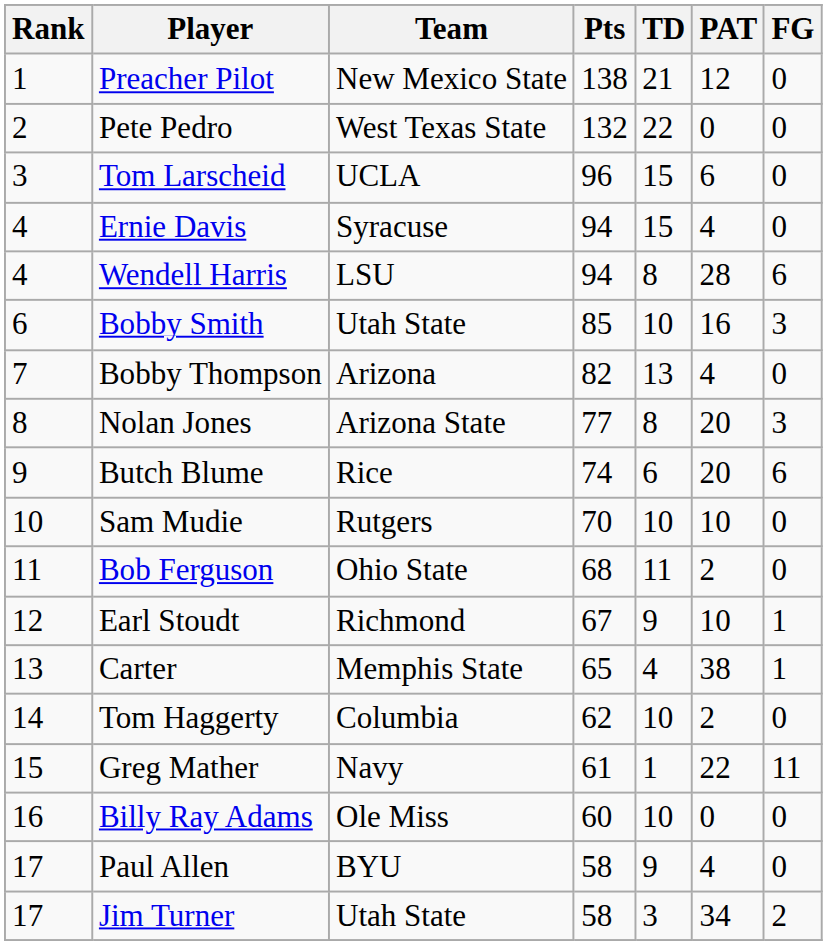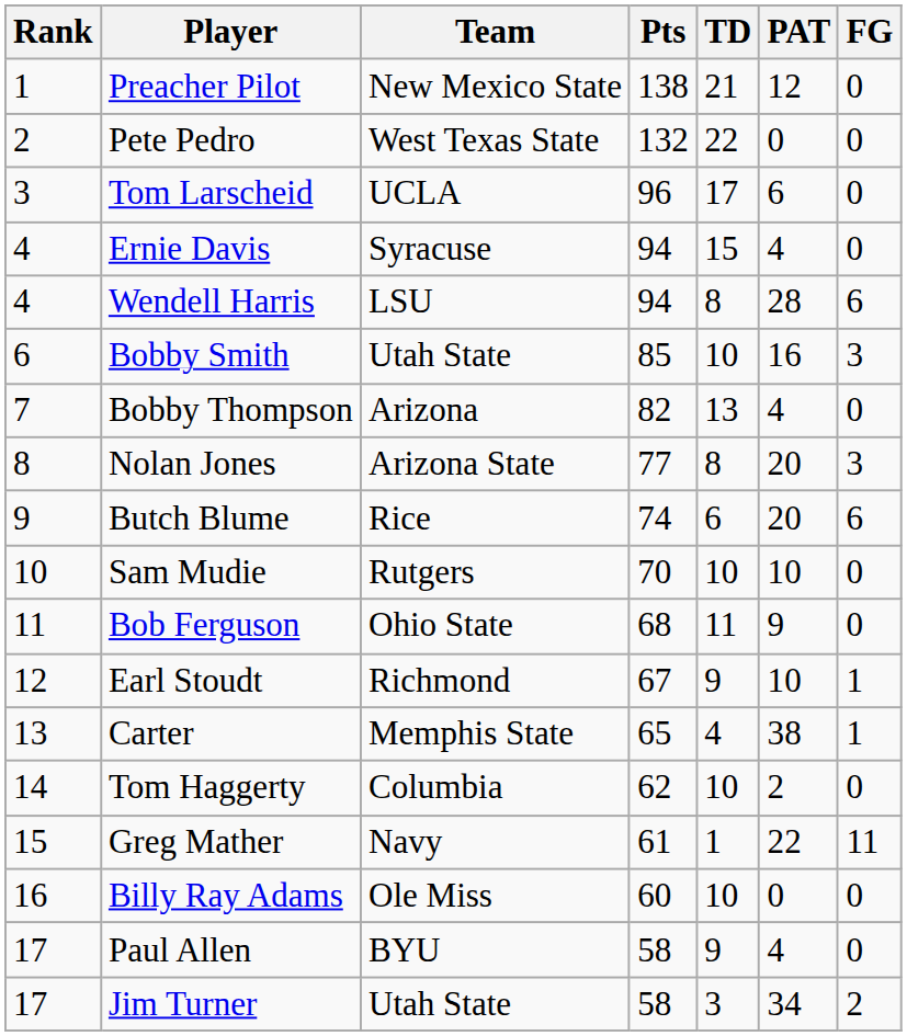 <table class="wikitable sortable">
 <tr>
 <th>Rank</th>
 <th>Player</th>
 <th>Team</th>
 <th>Pts</th>
 <th>TD</th>
 <th>PAT</th>
 <th>FG</th>
 </tr>
 <tr>
 <td>1</td>
 <td><a href='#'>Preacher Pilot</a></td>
 <td>New Mexico State</td>
 <td>138</td>
 <td>21</td>
 <td>12</td>
 <td>0</td>
 </tr>
 <tr>
 <td>2</td>
 <td>Pete Pedro</td>
 <td>West Texas State</td>
 <td>132</td>
 <td>22</td>
 <td>0</td>
 <td>0</td>
 </tr>
 <tr>
 <td>3</td>
 <td><a href='#'>Tom Larscheid</a></td>
 <td>UCLA</td>
 <td>96</td>
-<td>15</td>
+<td>17</td>
 <td>6</td>
 <td>0</td>
 </tr>
 <tr>
 <td>4</td>
 <td><a href='#'>Ernie Davis</a></td>
 <td>Syracuse</td>
 <td>94</td>
 <td>15</td>
 <td>4</td>
 <td>0</td>
 </tr>
 <tr>
 <td>4</td>
 <td><a href='#'>Wendell Harris</a></td>
 <td>LSU</td>
 <td>94</td>
 <td>8</td>
 <td>28</td>
 <td>6</td>
 </tr>
 <tr>
 <td>6</td>
 <td><a href='#'>Bobby Smith</a></td>
 <td>Utah State</td>
 <td>85</td>
 <td>10</td>
 <td>16</td>
 <td>3</td>
 </tr>
 <tr>
 <td>7</td>
 <td>Bobby Thompson</td>
 <td>Arizona</td>
 <td>82</td>
 <td>13</td>
 <td>4</td>
 <td>0</td>
 </tr>
 <tr>
 <td>8</td>
 <td>Nolan Jones</td>
 <td>Arizona State</td>
 <td>77</td>
 <td>8</td>
 <td>20</td>
 <td>3</td>
 </tr>
 <tr>
 <td>9</td>
 <td>Butch Blume</td>
 <td>Rice</td>
 <td>74</td>
 <td>6</td>
 <td>20</td>
 <td>6</td>
 </tr>
 <tr>
 <td>10</td>
 <td>Sam Mudie</td>
 <td>Rutgers</td>
 <td>70</td>
 <td>10</td>
 <td>10</td>
 <td>0</td>
 </tr>
 <tr>
 <td>11</td>
 <td><a href='#'>Bob Ferguson</a></td>
 <td>Ohio State</td>
 <td>68</td>
 <td>11</td>
-<td>2</td>
+<td>9</td>
 <td>0</td>
 </tr>
 <tr>
 <td>12</td>
 <td>Earl Stoudt</td>
 <td>Richmond</td>
 <td>67</td>
 <td>9</td>
 <td>10</td>
 <td>1</td>
 </tr>
 <tr>
 <td>13</td>
 <td>Carter</td>
 <td>Memphis State</td>
 <td>65</td>
 <td>4</td>
 <td>38</td>
 <td>1</td>
 </tr>
 <tr>
 <td>14</td>
 <td>Tom Haggerty</td>
 <td>Columbia</td>
 <td>62</td>
 <td>10</td>
 <td>2</td>
 <td>0</td>
 </tr>
 <tr>
 <td>15</td>
 <td>Greg Mather</td>
 <td>Navy</td>
 <td>61</td>
 <td>1</td>
 <td>22</td>
 <td>11</td>
 </tr>
 <tr>
 <td>16</td>
 <td><a href='#'>Billy Ray Adams</a></td>
 <td>Ole Miss</td>
 <td>60</td>
 <td>10</td>
 <td>0</td>
 <td>0</td>
 </tr>
 <tr>
 <td>17</td>
 <td>Paul Allen</td>
 <td>BYU</td>
 <td>58</td>
 <td>9</td>
 <td>4</td>
 <td>0</td>
 </tr>
 <tr>
 <td>17</td>
 <td><a href='#'>Jim Turner</a></td>
 <td>Utah State</td>
 <td>58</td>
 <td>3</td>
 <td>34</td>
 <td>2</td>
 </tr>
 </table>
